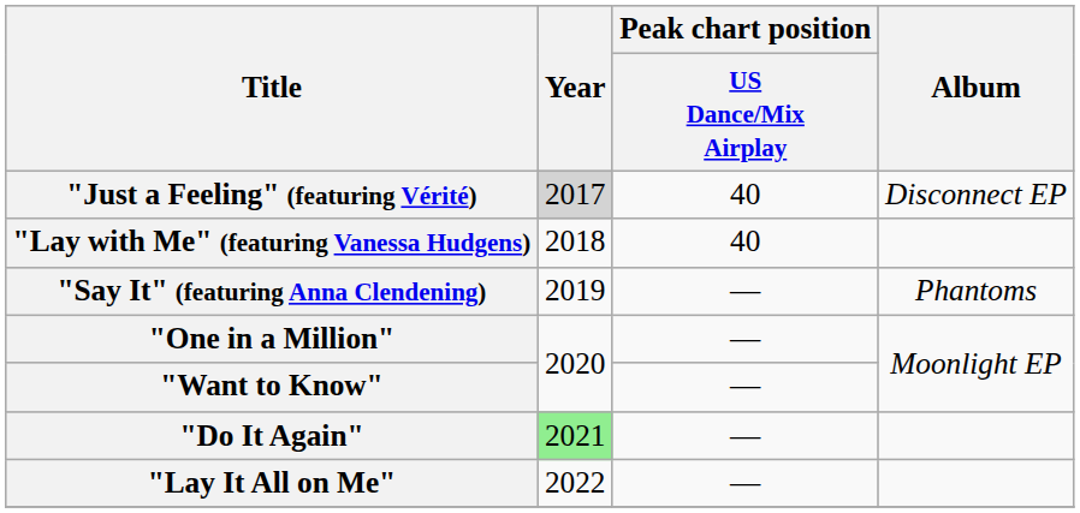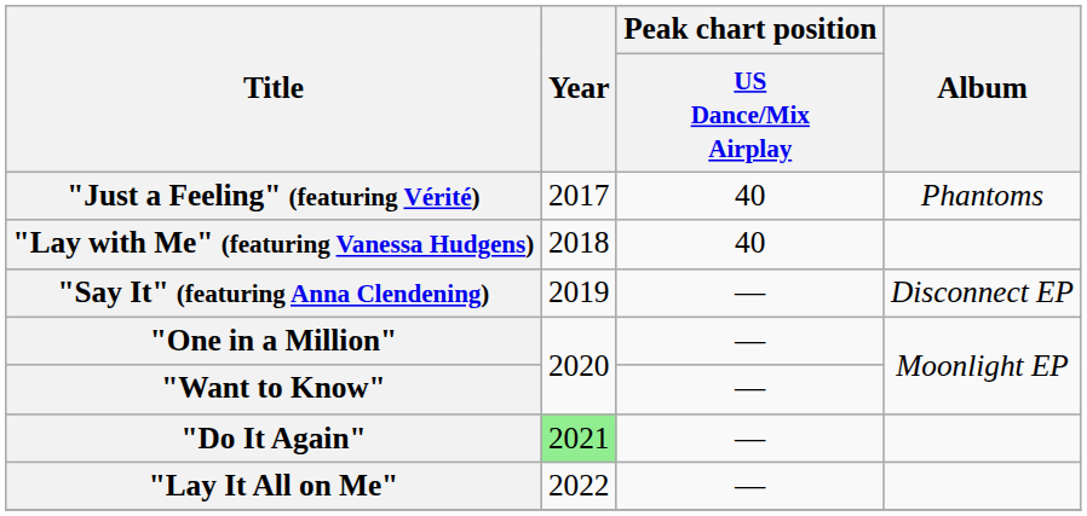 <table class="wikitable plainrowheaders" style="text-align:center">
 <tr>
 <th rowspan="2">Title</th>
 <th rowspan="2">Year</th>
 <th colspan="1">Peak chart position</th>
 <th rowspan="2">Album</th>
 </tr>
 <tr>
 <th><small><a href='#'>US<br>Dance/Mix<br>Airplay</a></small><br></th>
 </tr>
 <tr>
 <th scope="row">"Just a Feeling" <small>(featuring <a href='#'>Vérité</a>)</small></th>
-<td style="background: lightgrey;">2017</td>
+<td>2017</td>
 <td>40</td>
-<td><em>Disconnect EP</em></td>
+<td><em>Phantoms</em></td>
 </tr>
 <tr>
 <th scope="row">"Lay with Me" <small>(featuring <a href='#'>Vanessa Hudgens</a>)</small></th>
 <td>2018</td>
 <td>40</td>
 <td></td>
 </tr>
 <tr>
 <th scope="row">"Say It" <small>(featuring <a href='#'>Anna Clendening</a>)</small></th>
 <td>2019</td>
 <td>—</td>
-<td><em>Phantoms</em></td>
+<td><em>Disconnect EP</em></td>
 </tr>
 <tr>
 <th scope="row">"One in a Million"</th>
 <td rowspan="2">2020</td>
 <td>—</td>
 <td rowspan="2"><em>Moonlight EP</em></td>
 </tr>
 <tr>
 <th scope="row">"Want to Know"</th>
 <td>—</td>
 </tr>
 <tr>
 <th scope="row">"Do It Again"</th>
 <td style="background: lightgreen;">2021</td>
 <td>—</td>
 <td></td>
 </tr>
 <tr>
 <th scope="row">"Lay It All on Me" </th>
 <td>2022</td>
 <td>—</td>
 <td></td>
 </tr>
 <tr>
 </tr>
 </table>
